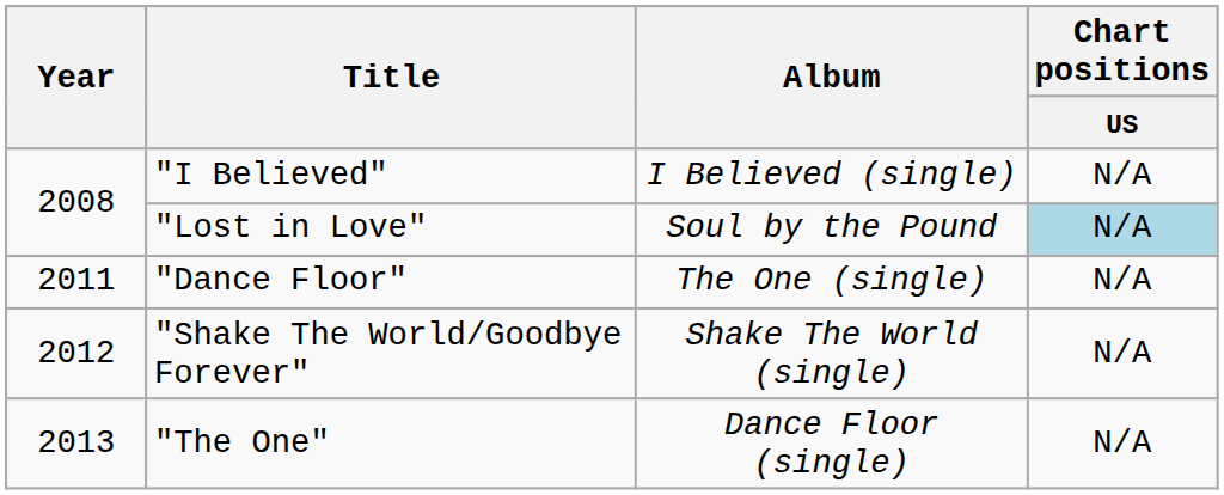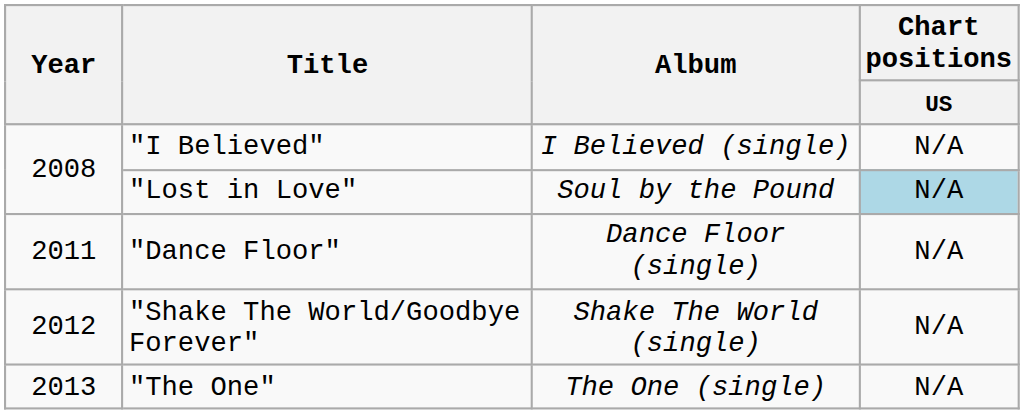 <table class="wikitable">
 <tr style="background:#ccc; text-align:center;">
 <th style="width:50px;" rowspan="2">Year</th>
 <th style="width:190px;" rowspan="2">Title</th>
 <th style="width:150px;" rowspan="2">Album</th>
 <th colspan="2">Chart positions</th>
 </tr>
 <tr style="background:#ddd;">
 <th style="width:30px;"><small>US</small></th>
 </tr>
 <tr>
 <td style="text-align:center;" rowspan="2">2008</td>
 <td align="left">"I Believed"</td>
 <td style="text-align:center;"><em>I Believed (single)</em></td>
 <td style="text-align:center;">N/A</td>
 </tr>
 <tr>
 <td align="left">"Lost in Love"</td>
 <td style="text-align:center;"><em>Soul by the Pound</em></td>
 <td style="background: lightblue; text-align:center;">N/A</td>
 </tr>
 <tr>
 <td style="text-align:center;">2011</td>
 <td align="left">"Dance Floor"</td>
-<td style="text-align:center;"><em>The One (single)</em></td>
+<td style="text-align:center;"><em>Dance Floor (single)</em></td>
 <td style="text-align:center;">N/A</td>
 </tr>
 <tr>
 <td style="text-align:center;">2012</td>
 <td align="left">"Shake The World/Goodbye Forever"</td>
 <td style="text-align:center;"><em>Shake The World (single)</em></td>
 <td style="text-align:center;">N/A</td>
 </tr>
 <tr>
 <td style="text-align:center;">2013</td>
 <td align="left">"The One"</td>
-<td style="text-align:center;"><em>Dance Floor (single)</em></td>
+<td style="text-align:center;"><em>The One (single)</em></td>
 <td style="text-align:center;">N/A</td>
 </tr>
 </table>
